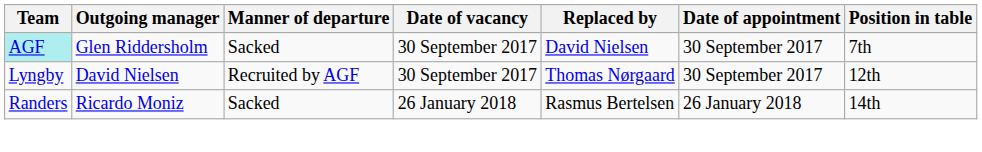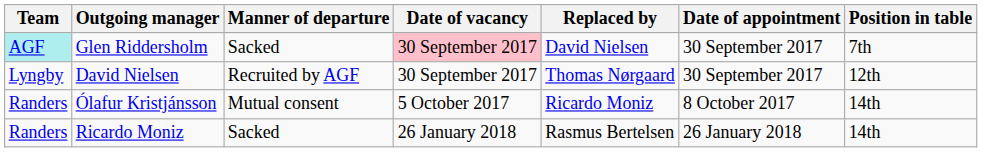 <table class="wikitable">
 <tr>
 <th>Team</th>
 <th>Outgoing manager</th>
 <th>Manner of departure</th>
 <th>Date of vacancy</th>
 <th>Replaced by</th>
 <th>Date of appointment</th>
 <th>Position in table</th>
 </tr>
 <tr>
 <td style="background: paleturquoise;"><a href='#'>AGF</a></td>
 <td> <a href='#'>Glen Riddersholm</a></td>
 <td>Sacked</td>
-<td>30 September 2017</td>
+<td style="background: pink;">30 September 2017</td>
 <td> <a href='#'>David Nielsen</a></td>
 <td>30 September 2017</td>
 <td>7th</td>
 </tr>
 <tr>
 <td><a href='#'>Lyngby</a></td>
 <td> <a href='#'>David Nielsen</a></td>
 <td>Recruited by <a href='#'>AGF</a></td>
 <td>30 September 2017</td>
 <td> <a href='#'>Thomas Nørgaard</a></td>
 <td>30 September 2017</td>
 <td>12th</td>
 </tr>
 <tr>
 <td><a href='#'>Randers</a></td>
+<td> <a href='#'>Ólafur Kristjánsson</a></td>
+<td>Mutual consent</td>
+<td>5 October 2017</td>
+<td> <a href='#'>Ricardo Moniz</a></td>
+<td>8 October 2017</td>
+<td>14th</td>
+</tr>
+<tr>
+<td><a href='#'>Randers</a></td>
 <td> <a href='#'>Ricardo Moniz</a></td>
 <td>Sacked</td>
 <td>26 January 2018</td>
 <td> Rasmus Bertelsen</td>
 <td>26 January 2018</td>
 <td>14th</td>
 </tr>
 </table>
